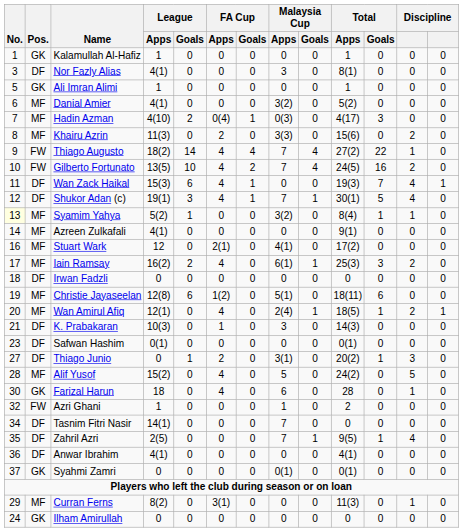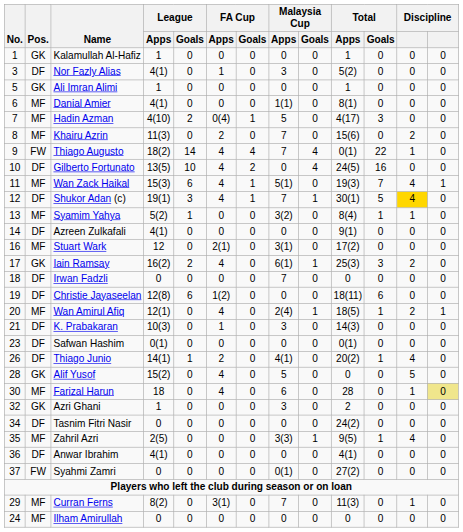 <table class="wikitable" style="text-align:center">
 <tr>
 <th rowspan="2" style="vertical-align:bottom;">No.</th>
 <th rowspan="2" style="vertical-align:bottom;">Pos.</th>
 <th rowspan="2" style="vertical-align:bottom;">Name</th>
 <th colspan="2" style="width:90px;">League</th>
 <th colspan="2" style="width:90px;">FA Cup</th>
 <th colspan="2" style="width:90px;">Malaysia Cup</th>
 <th colspan="2" style="width:90px;">Total</th>
 <th colspan="2" style="width:90px;">Discipline</th>
 </tr>
 <tr>
 <th>Apps</th>
 <th>Goals</th>
 <th>Apps</th>
 <th>Goals</th>
 <th>Apps</th>
 <th>Goals</th>
 <th>Apps</th>
 <th>Goals</th>
 <th></th>
 <th></th>
 </tr>
 <tr>
 <td>1</td>
 <td>GK</td>
 <td align="left"> Kalamullah Al-Hafiz</td>
 <td>1</td>
 <td>0</td>
 <td>0</td>
 <td>0</td>
 <td>0</td>
 <td>0</td>
 <td>1</td>
 <td>0</td>
 <td>0</td>
 <td>0</td>
 </tr>
 <tr>
 <td>3</td>
 <td>DF</td>
 <td align="left"> <a href='#'>Nor Fazly Alias</a></td>
 <td>4(1)</td>
 <td>0</td>
-<td>0</td>
+<td>1</td>
 <td>0</td>
 <td>3</td>
 <td>0</td>
-<td>8(1)</td>
+<td>5(2)</td>
 <td>0</td>
 <td>0</td>
 <td>0</td>
 </tr>
 <tr>
 <td>5</td>
 <td>GK</td>
 <td align="left"> <a href='#'>Ali Imran Alimi</a></td>
 <td>1</td>
 <td>0</td>
 <td>0</td>
 <td>0</td>
 <td>0</td>
 <td>0</td>
 <td>1</td>
 <td>0</td>
 <td>0</td>
 <td>0</td>
 </tr>
 <tr>
 <td>6</td>
 <td>MF</td>
 <td align="left"> <a href='#'>Danial Amier</a></td>
 <td>4(1)</td>
 <td>0</td>
 <td>0</td>
 <td>0</td>
-<td>3(2)</td>
+<td>1(1)</td>
 <td>0</td>
-<td>5(2)</td>
+<td>8(1)</td>
 <td>0</td>
 <td>0</td>
 <td>0</td>
 </tr>
 <tr>
 <td>7</td>
 <td>MF</td>
 <td align="left"> <a href='#'>Hadin Azman</a></td>
 <td>4(10)</td>
 <td>2</td>
 <td>0(4)</td>
 <td>1</td>
-<td>0(3)</td>
+<td>5</td>
 <td>0</td>
 <td>4(17)</td>
 <td>3</td>
 <td>0</td>
 <td>0</td>
 </tr>
 <tr>
 <td>8</td>
 <td>MF</td>
 <td align="left"> <a href='#'>Khairu Azrin</a></td>
 <td>11(3)</td>
 <td>0</td>
 <td>2</td>
 <td>0</td>
-<td>3(3)</td>
+<td>7</td>
 <td>0</td>
 <td>15(6)</td>
 <td>0</td>
 <td>2</td>
 <td>0</td>
 </tr>
 <tr>
 <td>9</td>
 <td>FW</td>
 <td align="left"> <a href='#'>Thiago Augusto</a></td>
 <td>18(2)</td>
 <td>14</td>
 <td>4</td>
 <td>4</td>
 <td>7</td>
 <td>4</td>
-<td>27(2)</td>
+<td>0(1)</td>
 <td>22</td>
 <td>1</td>
 <td>0</td>
 </tr>
 <tr>
 <td>10</td>
-<td>FW</td>
+<td>DF</td>
 <td align="left"> <a href='#'>Gilberto Fortunato</a></td>
 <td>13(5)</td>
 <td>10</td>
 <td>4</td>
 <td>2</td>
-<td>7</td>
+<td>0</td>
 <td>4</td>
 <td>24(5)</td>
 <td>16</td>
-<td>2</td>
+<td>0</td>
 <td>0</td>
 </tr>
 <tr>
 <td>11</td>
-<td>DF</td>
+<td>MF</td>
 <td align="left"> <a href='#'>Wan Zack Haikal</a></td>
 <td>15(3)</td>
 <td>6</td>
 <td>4</td>
 <td>1</td>
-<td>0</td>
+<td>5(1)</td>
 <td>0</td>
 <td>19(3)</td>
 <td>7</td>
 <td>4</td>
 <td>1</td>
 </tr>
 <tr>
 <td>12</td>
 <td>DF</td>
 <td align="left"> <a href='#'>Shukor Adan</a> (c)</td>
 <td>19(1)</td>
 <td>3</td>
 <td>4</td>
 <td>1</td>
 <td>7</td>
 <td>1</td>
 <td>30(1)</td>
 <td>5</td>
-<td>4</td>
+<td style="background: gold;">4</td>
 <td>0</td>
 </tr>
 <tr>
-<td style="background: lightyellow;">13</td>
+<td>13</td>
 <td>MF</td>
 <td align="left"> <a href='#'>Syamim Yahya</a></td>
 <td>5(2)</td>
 <td>1</td>
 <td>0</td>
 <td>0</td>
 <td>3(2)</td>
 <td>0</td>
 <td>8(4)</td>
 <td>1</td>
 <td>1</td>
 <td>0</td>
 </tr>
 <tr>
 <td>14</td>
-<td>MF</td>
+<td>DF</td>
 <td align="left"> Azreen Zulkafali</td>
 <td>4(1)</td>
 <td>0</td>
 <td>0</td>
 <td>0</td>
 <td>0</td>
 <td>0</td>
 <td>9(1)</td>
 <td>0</td>
 <td>0</td>
 <td>0</td>
 </tr>
 <tr>
 <td>16</td>
 <td>MF</td>
 <td align="left"> <a href='#'>Stuart Wark</a></td>
 <td>12</td>
 <td>0</td>
 <td>2(1)</td>
 <td>0</td>
-<td>4(1)</td>
+<td>3(1)</td>
 <td>0</td>
 <td>17(2)</td>
 <td>0</td>
 <td>0</td>
 <td>0</td>
 </tr>
 <tr>
 <td>17</td>
-<td>MF</td>
+<td>GK</td>
 <td align="left"> <a href='#'>Iain Ramsay</a></td>
 <td>16(2)</td>
 <td>2</td>
 <td>4</td>
 <td>0</td>
 <td>6(1)</td>
 <td>1</td>
 <td>25(3)</td>
 <td>3</td>
 <td>2</td>
 <td>0</td>
 </tr>
 <tr>
 <td>18</td>
 <td>DF</td>
 <td align="left"> <a href='#'>Irwan Fadzli</a></td>
 <td>0</td>
 <td>0</td>
 <td>0</td>
 <td>0</td>
-<td>0</td>
+<td>7</td>
 <td>0</td>
 <td>0</td>
 <td>0</td>
 <td>0</td>
 <td>0</td>
 </tr>
 <tr>
 <td>19</td>
-<td>MF</td>
+<td>DF</td>
 <td align="left"> <a href='#'>Christie Jayaseelan</a></td>
 <td>12(8)</td>
 <td>6</td>
 <td>1(2)</td>
 <td>0</td>
-<td>5(1)</td>
+<td>0</td>
 <td>0</td>
 <td>18(11)</td>
 <td>6</td>
 <td>0</td>
 <td>0</td>
 </tr>
 <tr>
 <td>20</td>
 <td>MF</td>
 <td align="left"> <a href='#'>Wan Amirul Afiq</a></td>
 <td>12(1)</td>
 <td>0</td>
 <td>4</td>
 <td>0</td>
 <td>2(4)</td>
 <td>1</td>
 <td>18(5)</td>
 <td>1</td>
 <td>2</td>
 <td>1</td>
 </tr>
 <tr>
 <td>21</td>
 <td>DF</td>
 <td align="left"> <a href='#'>K. Prabakaran</a></td>
 <td>10(3)</td>
 <td>0</td>
 <td>1</td>
 <td>0</td>
 <td>3</td>
 <td>0</td>
 <td>14(3)</td>
 <td>0</td>
 <td>0</td>
 <td>0</td>
 </tr>
 <tr>
 <td>23</td>
 <td>DF</td>
 <td align="left"> Safwan Hashim</td>
 <td>0(1)</td>
 <td>0</td>
 <td>0</td>
 <td>0</td>
 <td>0</td>
 <td>0</td>
 <td>0(1)</td>
 <td>0</td>
 <td>0</td>
 <td>0</td>
 </tr>
 <tr>
-<td>27</td>
+<td>26</td>
 <td>DF</td>
 <td align="left"> <a href='#'>Thiago Junio</a></td>
-<td>0</td>
+<td>14(1)</td>
 <td>1</td>
 <td>2</td>
 <td>0</td>
-<td>3(1)</td>
+<td>4(1)</td>
 <td>0</td>
 <td>20(2)</td>
 <td>1</td>
-<td>3</td>
+<td>4</td>
 <td>0</td>
 </tr>
 <tr>
 <td>28</td>
-<td>MF</td>
+<td>GK</td>
 <td align="left"> <a href='#'>Alif Yusof</a></td>
 <td>15(2)</td>
 <td>0</td>
 <td>4</td>
 <td>0</td>
 <td>5</td>
 <td>0</td>
-<td>24(2)</td>
+<td>0</td>
 <td>0</td>
 <td>5</td>
 <td>0</td>
 </tr>
 <tr>
 <td>30</td>
-<td>GK</td>
+<td>MF</td>
 <td align="left"> <a href='#'>Farizal Harun</a></td>
 <td>18</td>
 <td>0</td>
 <td>4</td>
 <td>0</td>
 <td>6</td>
 <td>0</td>
 <td>28</td>
 <td>0</td>
 <td>1</td>
-<td>0</td>
+<td style="background: khaki;">0</td>
 </tr>
 <tr>
 <td>32</td>
-<td>FW</td>
+<td>GK</td>
 <td align="left"> Azri Ghani</td>
 <td>1</td>
 <td>0</td>
 <td>0</td>
 <td>0</td>
-<td>1</td>
+<td>3</td>
 <td>0</td>
 <td>2</td>
 <td>0</td>
 <td>0</td>
 <td>0</td>
 </tr>
 <tr>
 <td>34</td>
 <td>DF</td>
 <td align="left"> Tasnim Fitri Nasir</td>
-<td>14(1)</td>
 <td>0</td>
 <td>0</td>
 <td>0</td>
-<td>7</td>
 <td>0</td>
 <td>0</td>
+<td>0</td>
+<td>24(2)</td>
 <td>0</td>
 <td>0</td>
 <td>0</td>
 </tr>
 <tr>
 <td>35</td>
-<td>DF</td>
+<td>MF</td>
 <td align="left"> Zahril Azri</td>
 <td>2(5)</td>
 <td>0</td>
 <td>0</td>
 <td>0</td>
-<td>7</td>
+<td>3(3)</td>
 <td>1</td>
 <td>9(5)</td>
 <td>1</td>
 <td>4</td>
 <td>0</td>
 </tr>
 <tr>
 <td>36</td>
 <td>DF</td>
 <td align="left"> Anwar Ibrahim</td>
 <td>4(1)</td>
 <td>0</td>
 <td>0</td>
 <td>0</td>
 <td>0</td>
 <td>0</td>
 <td>4(1)</td>
 <td>0</td>
 <td>0</td>
 <td>0</td>
 </tr>
 <tr>
 <td>37</td>
-<td>GK</td>
+<td>FW</td>
 <td align="left"> Syahmi Zamri</td>
 <td>0</td>
 <td>0</td>
 <td>0</td>
 <td>0</td>
 <td>0(1)</td>
 <td>0</td>
-<td>0(1)</td>
+<td>27(2)</td>
 <td>0</td>
 <td>0</td>
 <td>0</td>
 </tr>
 <tr>
 <td colspan="17"><strong>Players who left the club during season or on loan</strong></td>
 </tr>
 <tr>
 <td>29</td>
 <td>MF</td>
 <td align="left"> <a href='#'>Curran Ferns</a></td>
 <td>8(2)</td>
 <td>0</td>
 <td>3(1)</td>
 <td>0</td>
-<td>0</td>
+<td>7</td>
 <td>0</td>
 <td>11(3)</td>
 <td>0</td>
 <td>1</td>
 <td>0</td>
 </tr>
 <tr>
 <td>24</td>
-<td>GK</td>
+<td>MF</td>
 <td align="left"> <a href='#'>Ilham Amirullah</a></td>
 <td>0</td>
 <td>0</td>
 <td>0</td>
 <td>0</td>
 <td>0</td>
 <td>0</td>
 <td>0</td>
 <td>0</td>
 <td>0</td>
 <td>0</td>
 </tr>
 </table>
